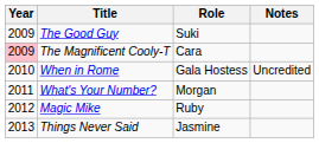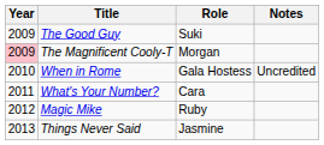 <table class="wikitable">
 <tr>
 <th>Year</th>
 <th>Title</th>
 <th>Role</th>
 <th>Notes</th>
 </tr>
 <tr>
 <td>2009</td>
 <td><em><a href='#'>The Good Guy</a></em></td>
 <td>Suki</td>
 <td></td>
 </tr>
 <tr>
 <td style="background: pink;">2009</td>
 <td><em>The Magnificent Cooly-T</em></td>
-<td>Cara</td>
+<td>Morgan</td>
 <td></td>
 </tr>
 <tr>
 <td>2010</td>
 <td><em><a href='#'>When in Rome</a></em></td>
 <td>Gala Hostess</td>
 <td>Uncredited</td>
 </tr>
 <tr>
 <td>2011</td>
 <td><em><a href='#'>What's Your Number?</a></em></td>
-<td>Morgan</td>
+<td>Cara</td>
 <td></td>
 </tr>
 <tr>
 <td>2012</td>
 <td><em><a href='#'>Magic Mike</a></em></td>
 <td>Ruby</td>
 <td></td>
 </tr>
 <tr>
 <td>2013</td>
 <td><em>Things Never Said</em></td>
 <td>Jasmine</td>
 <td></td>
 </tr>
 </table>
